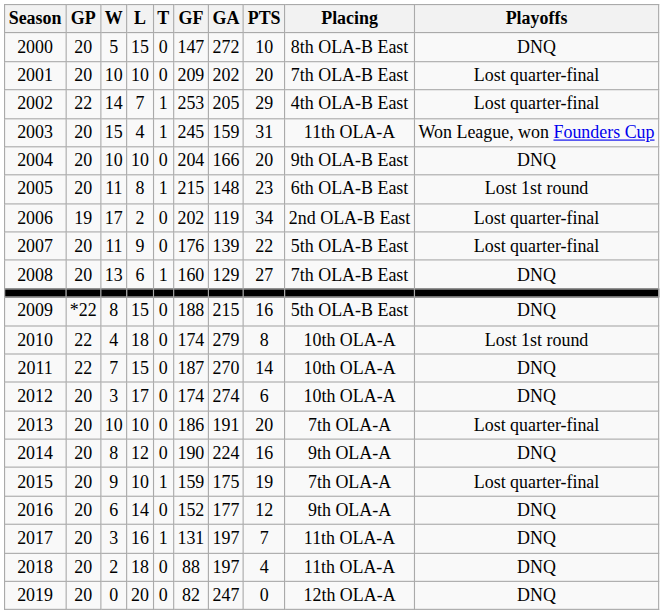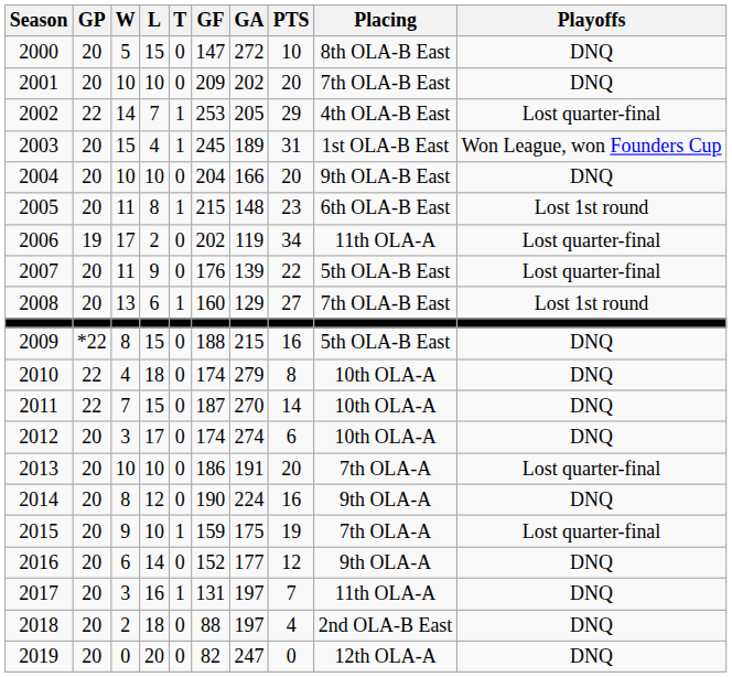 <table class="wikitable" style="text-align:center">
 <tr>
 <th>Season</th>
 <th>GP</th>
 <th>W</th>
 <th>L</th>
 <th>T</th>
 <th>GF</th>
 <th>GA</th>
 <th>PTS</th>
 <th>Placing</th>
 <th>Playoffs</th>
 </tr>
 <tr>
 <td>2000</td>
 <td>20</td>
 <td>5</td>
 <td>15</td>
 <td>0</td>
 <td>147</td>
 <td>272</td>
 <td>10</td>
 <td>8th OLA-B East</td>
 <td>DNQ</td>
 </tr>
 <tr>
 <td>2001</td>
 <td>20</td>
 <td>10</td>
 <td>10</td>
 <td>0</td>
 <td>209</td>
 <td>202</td>
 <td>20</td>
 <td>7th OLA-B East</td>
-<td>Lost quarter-final</td>
+<td>DNQ</td>
 </tr>
 <tr>
 <td>2002</td>
 <td>22</td>
 <td>14</td>
 <td>7</td>
 <td>1</td>
 <td>253</td>
 <td>205</td>
 <td>29</td>
 <td>4th OLA-B East</td>
 <td>Lost quarter-final</td>
 </tr>
 <tr>
 <td>2003</td>
 <td>20</td>
 <td>15</td>
 <td>4</td>
 <td>1</td>
 <td>245</td>
-<td>159</td>
+<td>189</td>
 <td>31</td>
-<td>11th OLA-A</td>
+<td>1st OLA-B East</td>
 <td>Won League, won <a href='#'>Founders Cup</a></td>
 </tr>
 <tr>
 <td>2004</td>
 <td>20</td>
 <td>10</td>
 <td>10</td>
 <td>0</td>
 <td>204</td>
 <td>166</td>
 <td>20</td>
 <td>9th OLA-B East</td>
 <td>DNQ</td>
 </tr>
 <tr>
 <td>2005</td>
 <td>20</td>
 <td>11</td>
 <td>8</td>
 <td>1</td>
 <td>215</td>
 <td>148</td>
 <td>23</td>
 <td>6th OLA-B East</td>
 <td>Lost 1st round</td>
 </tr>
 <tr>
 <td>2006</td>
 <td>19</td>
 <td>17</td>
 <td>2</td>
 <td>0</td>
 <td>202</td>
 <td>119</td>
 <td>34</td>
-<td>2nd OLA-B East</td>
+<td>11th OLA-A</td>
 <td>Lost quarter-final</td>
 </tr>
 <tr>
 <td>2007</td>
 <td>20</td>
 <td>11</td>
 <td>9</td>
 <td>0</td>
 <td>176</td>
 <td>139</td>
 <td>22</td>
 <td>5th OLA-B East</td>
 <td>Lost quarter-final</td>
 </tr>
 <tr>
 <td>2008</td>
 <td>20</td>
 <td>13</td>
 <td>6</td>
 <td>1</td>
 <td>160</td>
 <td>129</td>
 <td>27</td>
 <td>7th OLA-B East</td>
-<td>DNQ</td>
+<td>Lost 1st round</td>
 </tr>
 <tr bgcolor="#000000">
 <td></td>
 <td></td>
 <td></td>
 <td></td>
 <td></td>
 <td></td>
 <td></td>
 <td></td>
 <td></td>
 <td></td>
 </tr>
 <tr>
 <td>2009</td>
 <td>*22</td>
 <td>8</td>
 <td>15</td>
 <td>0</td>
 <td>188</td>
 <td>215</td>
 <td>16</td>
 <td>5th OLA-B East</td>
 <td>DNQ</td>
 </tr>
 <tr>
 <td>2010</td>
 <td>22</td>
 <td>4</td>
 <td>18</td>
 <td>0</td>
 <td>174</td>
 <td>279</td>
 <td>8</td>
 <td>10th OLA-A</td>
-<td>Lost 1st round</td>
+<td>DNQ</td>
 </tr>
 <tr>
 <td>2011</td>
 <td>22</td>
 <td>7</td>
 <td>15</td>
 <td>0</td>
 <td>187</td>
 <td>270</td>
 <td>14</td>
 <td>10th OLA-A</td>
 <td>DNQ</td>
 </tr>
 <tr>
 <td>2012</td>
 <td>20</td>
 <td>3</td>
 <td>17</td>
 <td>0</td>
 <td>174</td>
 <td>274</td>
 <td>6</td>
 <td>10th OLA-A</td>
 <td>DNQ</td>
 </tr>
 <tr>
 <td>2013</td>
 <td>20</td>
 <td>10</td>
 <td>10</td>
 <td>0</td>
 <td>186</td>
 <td>191</td>
 <td>20</td>
 <td>7th OLA-A</td>
 <td>Lost quarter-final</td>
 </tr>
 <tr>
 <td>2014</td>
 <td>20</td>
 <td>8</td>
 <td>12</td>
 <td>0</td>
 <td>190</td>
 <td>224</td>
 <td>16</td>
 <td>9th OLA-A</td>
 <td>DNQ</td>
 </tr>
 <tr>
 <td>2015</td>
 <td>20</td>
 <td>9</td>
 <td>10</td>
 <td>1</td>
 <td>159</td>
 <td>175</td>
 <td>19</td>
 <td>7th OLA-A</td>
 <td>Lost quarter-final</td>
 </tr>
 <tr>
 <td>2016</td>
 <td>20</td>
 <td>6</td>
 <td>14</td>
 <td>0</td>
 <td>152</td>
 <td>177</td>
 <td>12</td>
 <td>9th OLA-A</td>
 <td>DNQ</td>
 </tr>
 <tr>
 <td>2017</td>
 <td>20</td>
 <td>3</td>
 <td>16</td>
 <td>1</td>
 <td>131</td>
 <td>197</td>
 <td>7</td>
 <td>11th OLA-A</td>
 <td>DNQ</td>
 </tr>
 <tr>
 <td>2018</td>
 <td>20</td>
 <td>2</td>
 <td>18</td>
 <td>0</td>
 <td>88</td>
 <td>197</td>
 <td>4</td>
-<td>11th OLA-A</td>
+<td>2nd OLA-B East</td>
 <td>DNQ</td>
 </tr>
 <tr>
 <td>2019</td>
 <td>20</td>
 <td>0</td>
 <td>20</td>
 <td>0</td>
 <td>82</td>
 <td>247</td>
 <td>0</td>
 <td>12th OLA-A</td>
 <td>DNQ</td>
 </tr>
 </table>
